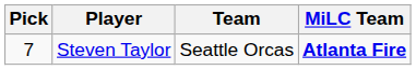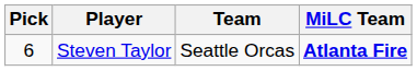 <table class="wikitable plainrowheaders" style="text-align:center;">
 <tr>
 <th scope="col">Pick</th>
 <th scope="col">Player</th>
 <th scope="col">Team</th>
 <th scope="col"><a href='#'>MiLC</a> Team</th>
 </tr>
 <tr>
-<td scope="row">7</td>
+<td scope="row">6</td>
 <td><a href='#'>Steven Taylor</a></td>
 <td>Seattle Orcas</td>
 <td><strong><a href='#'>Atlanta Fire</a></strong></td>
 </tr>
 </table>
